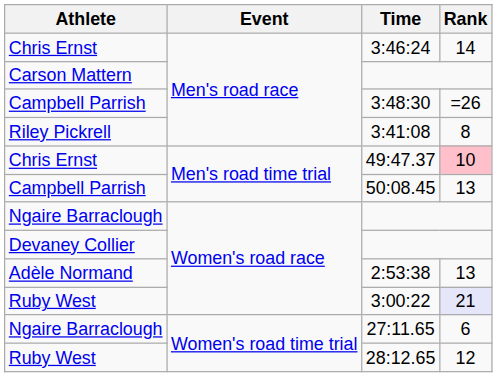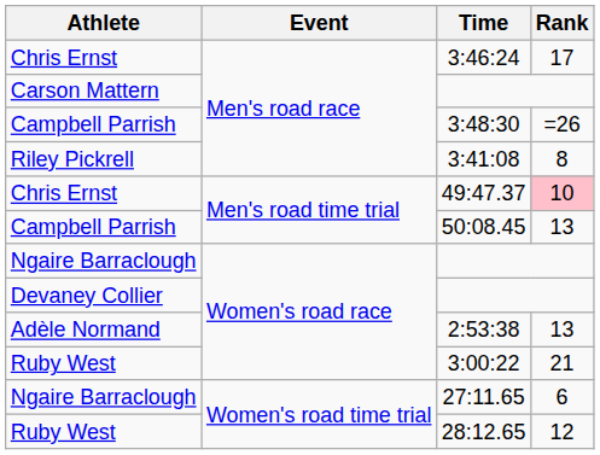 <table class="wikitable" style="font-size:90%">
 <tr>
 <th>Athlete</th>
 <th>Event</th>
 <th>Time</th>
 <th>Rank</th>
 </tr>
 <tr align=center>
 <td align=left><a href='#'>Chris Ernst</a></td>
 <td align=left rowspan=4><a href='#'>Men's road race</a></td>
 <td>3:46:24</td>
-<td>14</td>
+<td>17</td>
 </tr>
 <tr align=center>
 <td align=left><a href='#'>Carson Mattern</a></td>
 <td colspan=2></td>
 </tr>
 <tr align=center>
 <td align=left><a href='#'>Campbell Parrish</a></td>
 <td>3:48:30</td>
 <td>=26</td>
 </tr>
 <tr align=center>
 <td align=left><a href='#'>Riley Pickrell</a></td>
 <td>3:41:08</td>
 <td>8</td>
 </tr>
 <tr align=center>
 <td align=left><a href='#'>Chris Ernst</a></td>
 <td align=left rowspan=2><a href='#'>Men's road time trial</a></td>
 <td>49:47.37</td>
 <td style="background: pink;">10</td>
 </tr>
 <tr align=center>
 <td align=left><a href='#'>Campbell Parrish</a></td>
 <td>50:08.45</td>
 <td>13</td>
 </tr>
 <tr align=center>
 <td align=left><a href='#'>Ngaire Barraclough</a></td>
 <td align=left rowspan=4><a href='#'>Women's road race</a></td>
 <td colspan=2></td>
 </tr>
 <tr align=center>
 <td align=left><a href='#'>Devaney Collier</a></td>
 <td colspan=2></td>
 </tr>
 <tr align=center>
 <td align=left><a href='#'>Adèle Normand</a></td>
 <td>2:53:38</td>
 <td>13</td>
 </tr>
 <tr align=center>
 <td align=left><a href='#'>Ruby West</a></td>
 <td>3:00:22</td>
-<td style="background: lavender;">21</td>
+<td>21</td>
 </tr>
 <tr align=center>
 <td align=left><a href='#'>Ngaire Barraclough</a></td>
 <td align=left rowspan=2><a href='#'>Women's road time trial</a></td>
 <td>27:11.65</td>
 <td>6</td>
 </tr>
 <tr align=center>
 <td align=left><a href='#'>Ruby West</a></td>
 <td>28:12.65</td>
 <td>12</td>
 </tr>
 </table>
